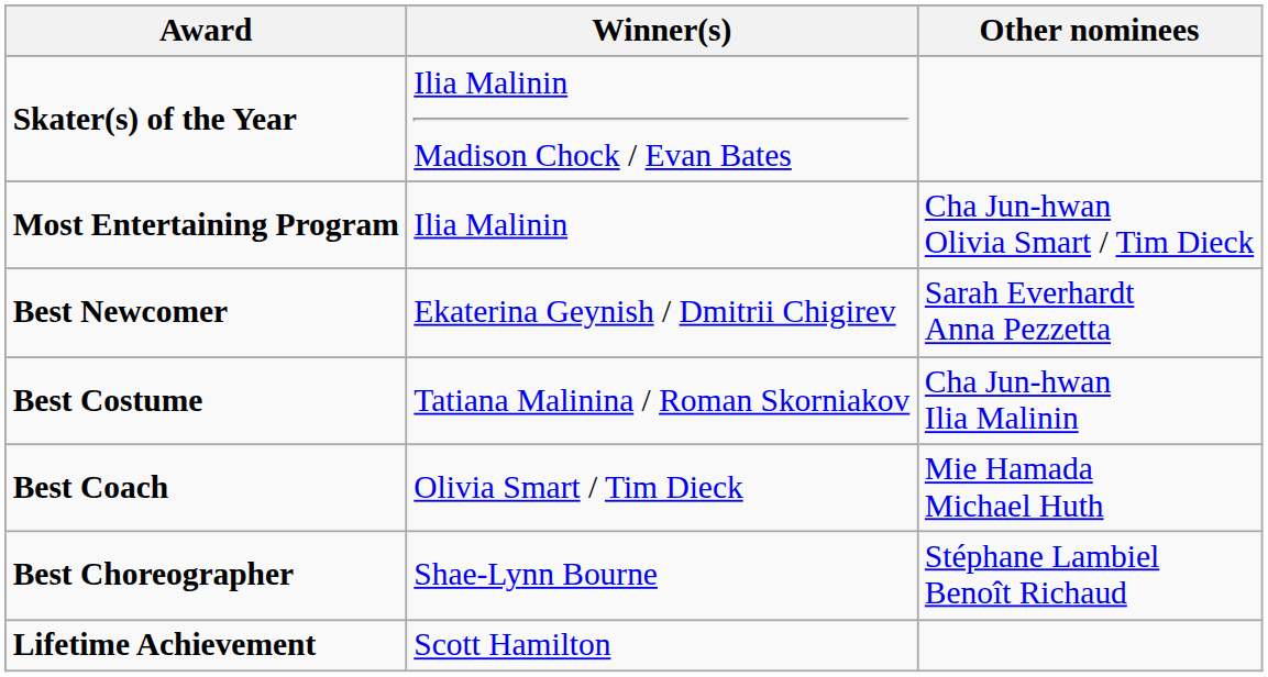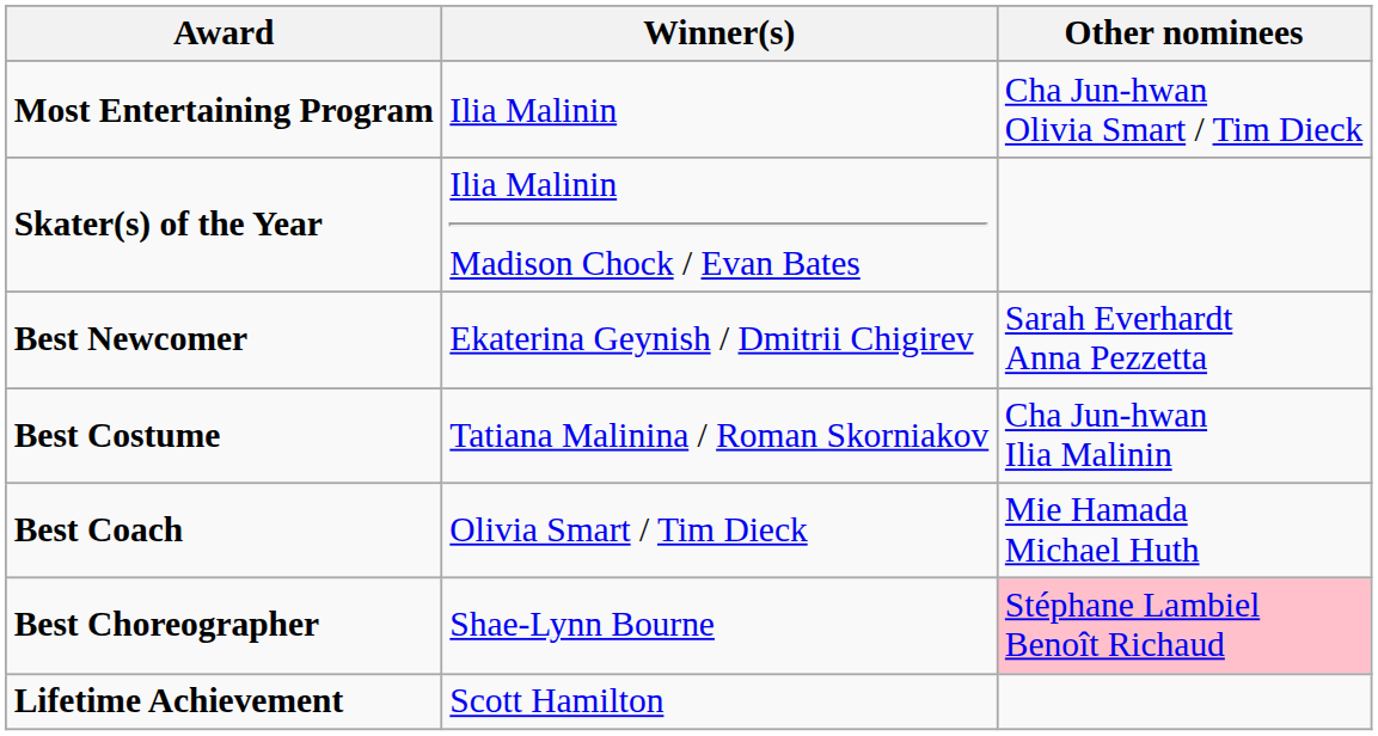 <table class="wikitable">
 <tr>
 <th>Award</th>
 <th>Winner(s)</th>
 <th>Other nominees</th>
 </tr>
 <tr>
+<td><strong>Most Entertaining Program</strong></td>
+<td> <a href='#'>Ilia Malinin</a></td>
+<td> <a href='#'>Cha Jun-hwan</a><br> <a href='#'>Olivia Smart</a> / <a href='#'>Tim Dieck</a></td>
+</tr>
+<tr>
 <td><strong>Skater(s) of the Year</strong></td>
 <td> <a href='#'>Ilia Malinin</a><hr> <a href='#'>Madison Chock</a> / <a href='#'>Evan Bates</a></td>
 <td></td>
-</tr>
-<tr>
-<td><strong>Most Entertaining Program</strong></td>
-<td> <a href='#'>Ilia Malinin</a></td>
-<td> <a href='#'>Cha Jun-hwan</a><br> <a href='#'>Olivia Smart</a> / <a href='#'>Tim Dieck</a></td>
 </tr>
 <tr>
 <td><strong>Best Newcomer</strong></td>
 <td> <a href='#'>Ekaterina Geynish</a> / <a href='#'>Dmitrii Chigirev</a></td>
 <td> <a href='#'>Sarah Everhardt</a><br> <a href='#'>Anna Pezzetta</a></td>
 </tr>
 <tr>
 <td><strong>Best Costume</strong></td>
 <td> <a href='#'>Tatiana Malinina</a> / <a href='#'>Roman Skorniakov</a></td>
 <td> <a href='#'>Cha Jun-hwan</a><br> <a href='#'>Ilia Malinin</a></td>
 </tr>
 <tr>
 <td><strong>Best Coach</strong></td>
 <td> <a href='#'>Olivia Smart</a> / <a href='#'>Tim Dieck</a></td>
 <td> <a href='#'>Mie Hamada</a><br> <a href='#'>Michael Huth</a></td>
 </tr>
 <tr>
 <td><strong>Best Choreographer</strong></td>
 <td> <a href='#'>Shae-Lynn Bourne</a></td>
-<td> <a href='#'>Stéphane Lambiel</a><br> <a href='#'>Benoît Richaud</a></td>
+<td style="background: pink;"> <a href='#'>Stéphane Lambiel</a><br> <a href='#'>Benoît Richaud</a></td>
 </tr>
 <tr>
 <td><strong>Lifetime Achievement</strong></td>
 <td> <a href='#'>Scott Hamilton</a></td>
 <td></td>
 </tr>
 </table>
